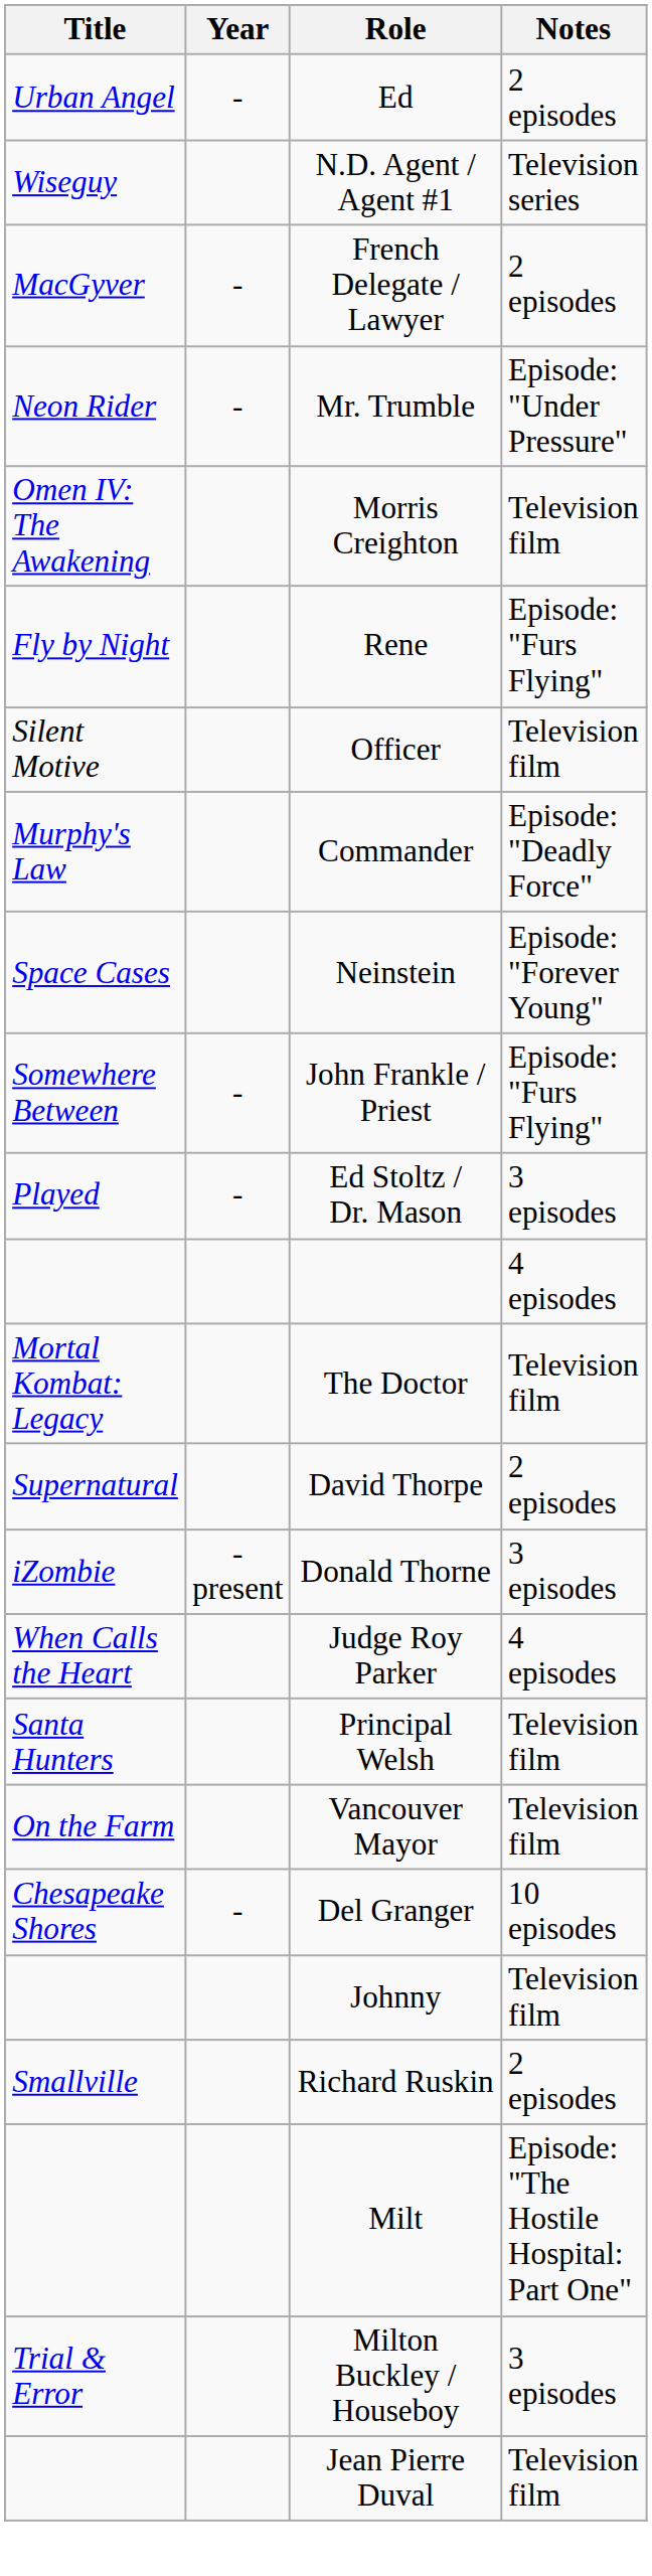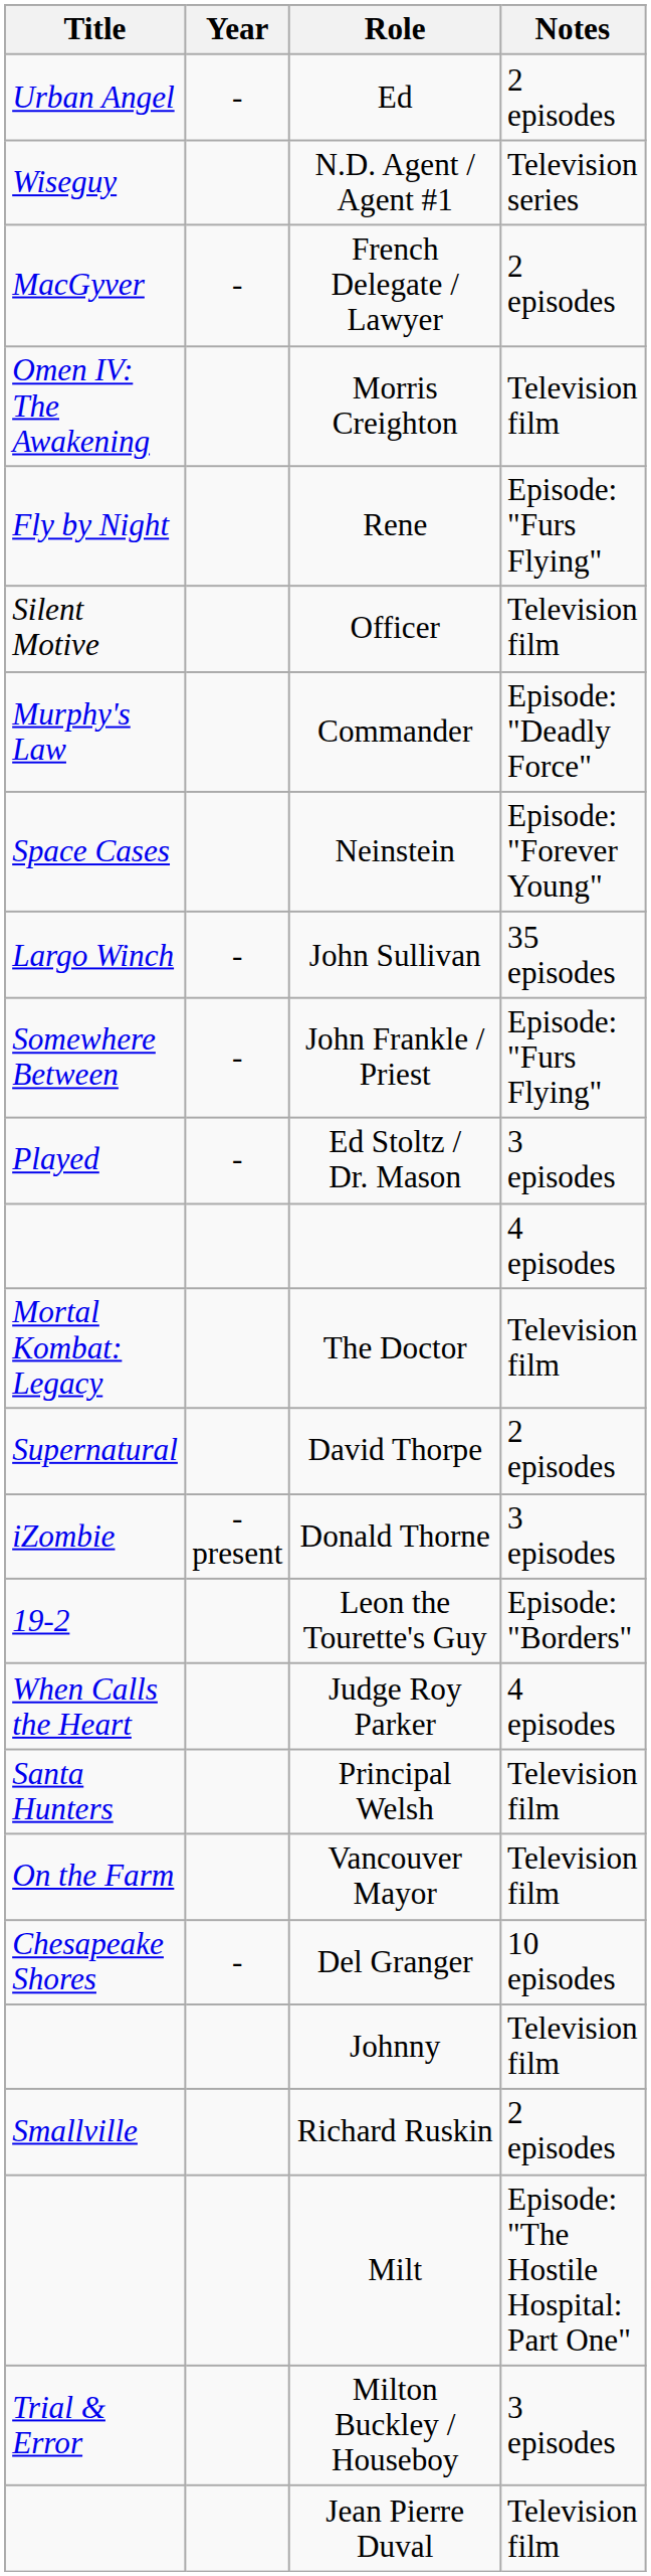 <table class="wikitable sortable plainrowheaders" style=text-align:center;>
 <tr>
 <th scope=col style=width:50px;>Title</th>
 <th scope=col style=width:5px;>Year</th>
 <th scope=col style=width:100px;>Role</th>
 <th scope=col style=width:6px; class=unsortable>Notes</th>
 </tr>
 <tr>
 <td scope=row align=left><em><a href='#'>Urban Angel</a></em></td>
 <td>-</td>
 <td>Ed</td>
 <td style=text-align:left;>2 episodes</td>
 </tr>
 <tr>
 <td scope=row align=left><em><a href='#'>Wiseguy</a></em></td>
 <td></td>
 <td>N.D. Agent / Agent #1</td>
 <td style=text-align:left;>Television series</td>
 </tr>
 <tr>
 <td scope=row align=left><em><a href='#'>MacGyver</a></em></td>
 <td>-</td>
 <td>French Delegate / Lawyer</td>
 <td style=text-align:left;>2 episodes</td>
-</tr>
-<tr>
-<td scope=row align=left><em><a href='#'>Neon Rider</a></em></td>
-<td>-</td>
-<td>Mr. Trumble</td>
-<td style=text-align:left;>Episode: "Under Pressure"</td>
 </tr>
 <tr>
 <td scope=row align=left><em><a href='#'>Omen IV: The Awakening</a></em></td>
 <td></td>
 <td>Morris Creighton</td>
 <td style=text-align:left;>Television film</td>
 </tr>
 <tr>
 <td scope=row align=left><em><a href='#'>Fly by Night</a></em></td>
 <td></td>
 <td>Rene</td>
 <td style=text-align:left;>Episode: "Furs Flying"</td>
 </tr>
 <tr>
 <td scope=row align=left><em>Silent Motive</em></td>
 <td></td>
 <td>Officer</td>
 <td style=text-align:left;>Television film</td>
 </tr>
 <tr>
 <td scope=row align=left><em><a href='#'>Murphy's Law</a></em></td>
 <td></td>
 <td>Commander</td>
 <td style=text-align:left;>Episode: "Deadly Force"</td>
 </tr>
 <tr>
 <td scope=row align=left><em><a href='#'>Space Cases</a></em></td>
 <td></td>
 <td>Neinstein</td>
 <td style=text-align:left;>Episode: "Forever Young"</td>
+</tr>
+<tr>
+<td scope=row align=left><em><a href='#'>Largo Winch</a></em></td>
+<td>-</td>
+<td>John Sullivan</td>
+<td style=text-align:left;>35 episodes</td>
 </tr>
 <tr>
 <td scope=row align=left><a href='#'><em>Somewhere Between</em></a></td>
 <td>-</td>
 <td>John Frankle / Priest</td>
 <td style=text-align:left;>Episode: "Furs Flying"</td>
 </tr>
 <tr>
 <td scope=row align=left><em><a href='#'>Played</a></em></td>
 <td>-</td>
 <td>Ed Stoltz / <br>Dr. Mason</td>
 <td style=text-align:left;>3 episodes</td>
 </tr>
 <tr>
 <td scope=row align=left><em></em></td>
 <td></td>
 <td></td>
 <td style=text-align:left;>4 episodes</td>
 </tr>
 <tr>
 <td scope=row align=left><em><a href='#'>Mortal Kombat: Legacy</a></em></td>
 <td></td>
 <td>The Doctor</td>
 <td style=text-align:left;>Television film</td>
 </tr>
 <tr>
 <td scope=row align=left><em><a href='#'>Supernatural</a></em></td>
 <td></td>
 <td>David Thorpe</td>
 <td style=text-align:left;>2 episodes</td>
 </tr>
 <tr>
 <td scope=row align=left><em><a href='#'>iZombie</a></em></td>
 <td>-present</td>
 <td>Donald Thorne</td>
 <td style=text-align:left;>3 episodes</td>
+</tr>
+<tr>
+<td scope=row align=left><em><a href='#'>19-2</a></em></td>
+<td></td>
+<td>Leon the Tourette's Guy</td>
+<td style=text-align:left;>Episode: "Borders"</td>
 </tr>
 <tr>
 <td scope=row align=left><em><a href='#'>When Calls the Heart</a></em></td>
 <td></td>
 <td>Judge Roy Parker</td>
 <td style=text-align:left;>4 episodes</td>
 </tr>
 <tr>
 <td scope=row align=left><em><a href='#'>Santa Hunters</a></em></td>
 <td></td>
 <td>Principal Welsh</td>
 <td style=text-align:left;>Television film</td>
 </tr>
 <tr>
 <td scope=row align=left><em><a href='#'>On the Farm</a></em></td>
 <td></td>
 <td>Vancouver Mayor</td>
 <td style=text-align:left;>Television film</td>
 </tr>
 <tr>
 <td scope=row align=left><em><a href='#'>Chesapeake Shores</a></em></td>
 <td>-</td>
 <td>Del Granger</td>
 <td style=text-align:left;>10 episodes</td>
 </tr>
 <tr>
 <td scope=row align=left><em></em></td>
 <td></td>
 <td>Johnny</td>
 <td style=text-align:left;>Television film</td>
 </tr>
 <tr>
 <td scope=row align=left><em><a href='#'>Smallville</a></em></td>
 <td></td>
 <td>Richard Ruskin</td>
 <td style=text-align:left;>2 episodes</td>
 </tr>
 <tr>
 <td scope=row align=left><em></em></td>
 <td></td>
 <td>Milt</td>
 <td style=text-align:left;>Episode: "The Hostile Hospital: Part One"</td>
 </tr>
 <tr>
 <td scope=row align=left><em><a href='#'>Trial & Error</a></em></td>
 <td></td>
 <td>Milton Buckley / Houseboy</td>
 <td style=text-align:left;>3 episodes</td>
 </tr>
 <tr>
 <td scope=row align=left><em></em></td>
 <td></td>
 <td>Jean Pierre Duval</td>
 <td style=text-align:left;>Television film</td>
 </tr>
 </table>
